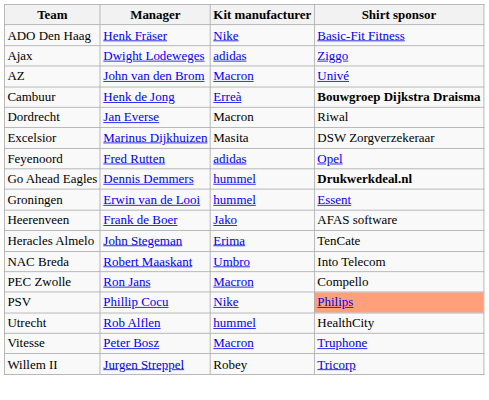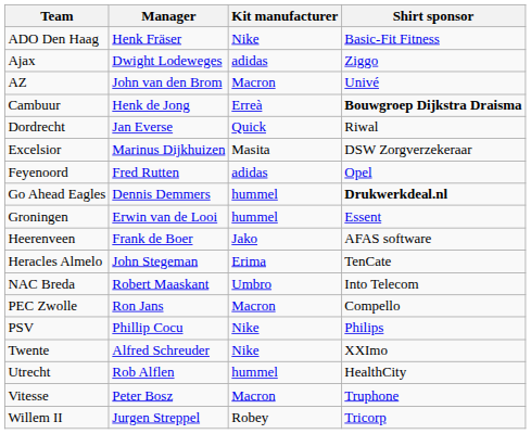 <table class="wikitable sortable" style="text-align: left;">
 <tr>
 <th>Team</th>
 <th>Manager</th>
 <th>Kit manufacturer</th>
 <th>Shirt sponsor</th>
 </tr>
 <tr>
 <td>ADO Den Haag</td>
 <td> <a href='#'>Henk Fräser</a></td>
 <td><a href='#'>Nike</a></td>
 <td><a href='#'>Basic-Fit Fitness</a></td>
 </tr>
 <tr>
 <td>Ajax</td>
 <td> <a href='#'>Dwight Lodeweges</a></td>
 <td><a href='#'>adidas</a></td>
 <td><a href='#'>Ziggo</a></td>
 </tr>
 <tr>
 <td>AZ</td>
 <td> <a href='#'>John van den Brom</a></td>
 <td><a href='#'>Macron</a></td>
 <td><a href='#'>Univé</a></td>
 </tr>
 <tr>
 <td>Cambuur</td>
 <td> <a href='#'>Henk de Jong</a></td>
 <td><a href='#'>Erreà</a></td>
 <td><strong>Bouwgroep Dijkstra Draisma</strong></td>
 </tr>
 <tr>
 <td>Dordrecht</td>
 <td> <a href='#'>Jan Everse</a></td>
-<td>Macron</td>
+<td><a href='#'>Quick</a></td>
 <td>Riwal</td>
 </tr>
 <tr>
 <td>Excelsior</td>
 <td> <a href='#'>Marinus Dijkhuizen</a></td>
 <td>Masita</td>
 <td>DSW Zorgverzekeraar</td>
 </tr>
 <tr>
 <td>Feyenoord</td>
 <td> <a href='#'>Fred Rutten</a></td>
 <td><a href='#'>adidas</a></td>
 <td><a href='#'>Opel</a></td>
 </tr>
 <tr>
 <td>Go Ahead Eagles</td>
 <td> <a href='#'>Dennis Demmers</a></td>
 <td><a href='#'>hummel</a></td>
 <td><strong>Drukwerkdeal.nl</strong></td>
 </tr>
 <tr>
 <td>Groningen</td>
 <td> <a href='#'>Erwin van de Looi</a></td>
 <td><a href='#'>hummel</a></td>
 <td><a href='#'>Essent</a></td>
 </tr>
 <tr>
 <td>Heerenveen</td>
 <td> <a href='#'>Frank de Boer</a></td>
 <td><a href='#'>Jako</a></td>
 <td>AFAS software</td>
 </tr>
 <tr>
 <td>Heracles Almelo</td>
 <td> <a href='#'>John Stegeman</a></td>
 <td><a href='#'>Erima</a></td>
 <td>TenCate</td>
 </tr>
 <tr>
 <td>NAC Breda</td>
 <td> <a href='#'>Robert Maaskant</a></td>
 <td><a href='#'>Umbro</a></td>
 <td>Into Telecom</td>
 </tr>
 <tr>
 <td>PEC Zwolle</td>
 <td> <a href='#'>Ron Jans</a></td>
 <td><a href='#'>Macron</a></td>
 <td>Compello</td>
 </tr>
 <tr>
 <td>PSV</td>
 <td> <a href='#'>Phillip Cocu</a></td>
 <td><a href='#'>Nike</a></td>
-<td style="background: lightsalmon;"><a href='#'>Philips</a></td>
+<td><a href='#'>Philips</a></td>
+</tr>
+<tr>
+<td>Twente</td>
+<td> <a href='#'>Alfred Schreuder</a></td>
+<td><a href='#'>Nike</a></td>
+<td>XXImo</td>
 </tr>
 <tr>
 <td>Utrecht</td>
 <td> <a href='#'>Rob Alflen</a></td>
 <td><a href='#'>hummel</a></td>
 <td>HealthCity</td>
 </tr>
 <tr>
 <td>Vitesse</td>
 <td> <a href='#'>Peter Bosz</a></td>
 <td><a href='#'>Macron</a></td>
 <td><a href='#'>Truphone</a></td>
 </tr>
 <tr>
 <td>Willem II</td>
 <td> <a href='#'>Jurgen Streppel</a></td>
 <td>Robey</td>
 <td><a href='#'>Tricorp</a></td>
 </tr>
 </table>
